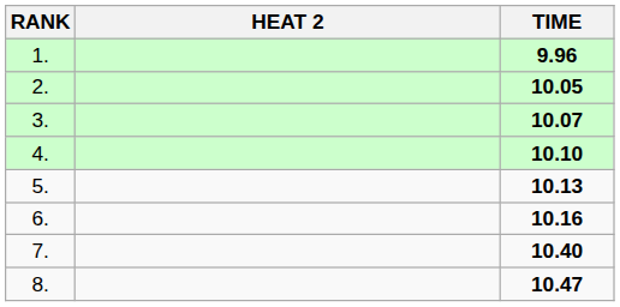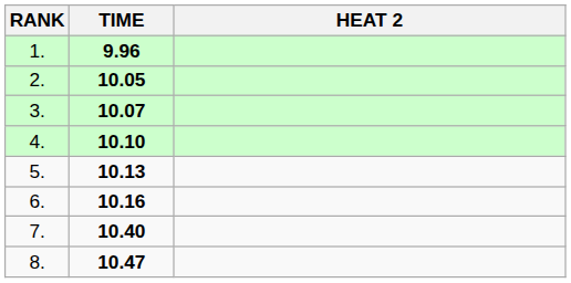 <table class="wikitable" style="border-collapse: collapse; font-size: 90%;">
 <tr>
 <th>RANK</th>
+<th style="width: 5em">TIME</th>
 <th style="width: 20em">HEAT 2</th>
-<th style="width: 5em">TIME</th>
 </tr>
 <tr style="background:#ccffcc;">
 <td align="center">1.</td>
+<td align="center"><strong>9.96</strong></td>
 <td></td>
-<td align="center"><strong>9.96</strong></td>
 </tr>
 <tr style="background:#ccffcc;">
 <td align="center">2.</td>
+<td align="center"><strong>10.05</strong></td>
 <td></td>
-<td align="center"><strong>10.05</strong></td>
 </tr>
 <tr style="background:#ccffcc;">
 <td align="center">3.</td>
+<td align="center"><strong>10.07</strong></td>
 <td></td>
-<td align="center"><strong>10.07</strong></td>
 </tr>
 <tr style="background:#ccffcc;">
 <td align="center">4.</td>
+<td align="center"><strong>10.10</strong></td>
 <td></td>
-<td align="center"><strong>10.10</strong></td>
 </tr>
 <tr>
 <td align="center">5.</td>
+<td align="center"><strong>10.13</strong></td>
 <td></td>
-<td align="center"><strong>10.13</strong></td>
 </tr>
 <tr>
 <td align="center">6.</td>
+<td align="center"><strong>10.16</strong></td>
 <td></td>
-<td align="center"><strong>10.16</strong></td>
 </tr>
 <tr>
 <td align="center">7.</td>
+<td align="center"><strong>10.40</strong></td>
 <td></td>
-<td align="center"><strong>10.40</strong></td>
 </tr>
 <tr>
 <td align="center">8.</td>
+<td align="center"><strong>10.47</strong></td>
 <td></td>
-<td align="center"><strong>10.47</strong></td>
 </tr>
 </table>
